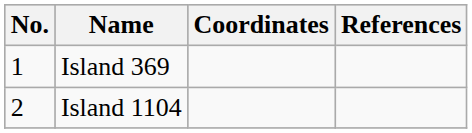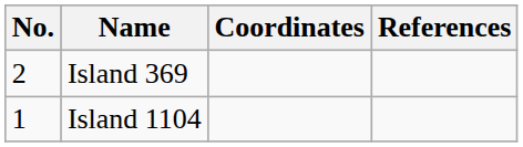 <table class="wikitable sortable">
 <tr>
 <th>No.</th>
 <th data-sort-type="number">Name</th>
 <th data-sort-type="number">Coordinates</th>
 <th data-sort-type="number">References</th>
 </tr>
 <tr>
-<td>1</td>
+<td>2</td>
 <td>Island 369</td>
 <td></td>
 <td></td>
 </tr>
 <tr>
-<td>2</td>
+<td>1</td>
 <td>Island 1104</td>
 <td></td>
 <td></td>
 </tr>
 </table>
